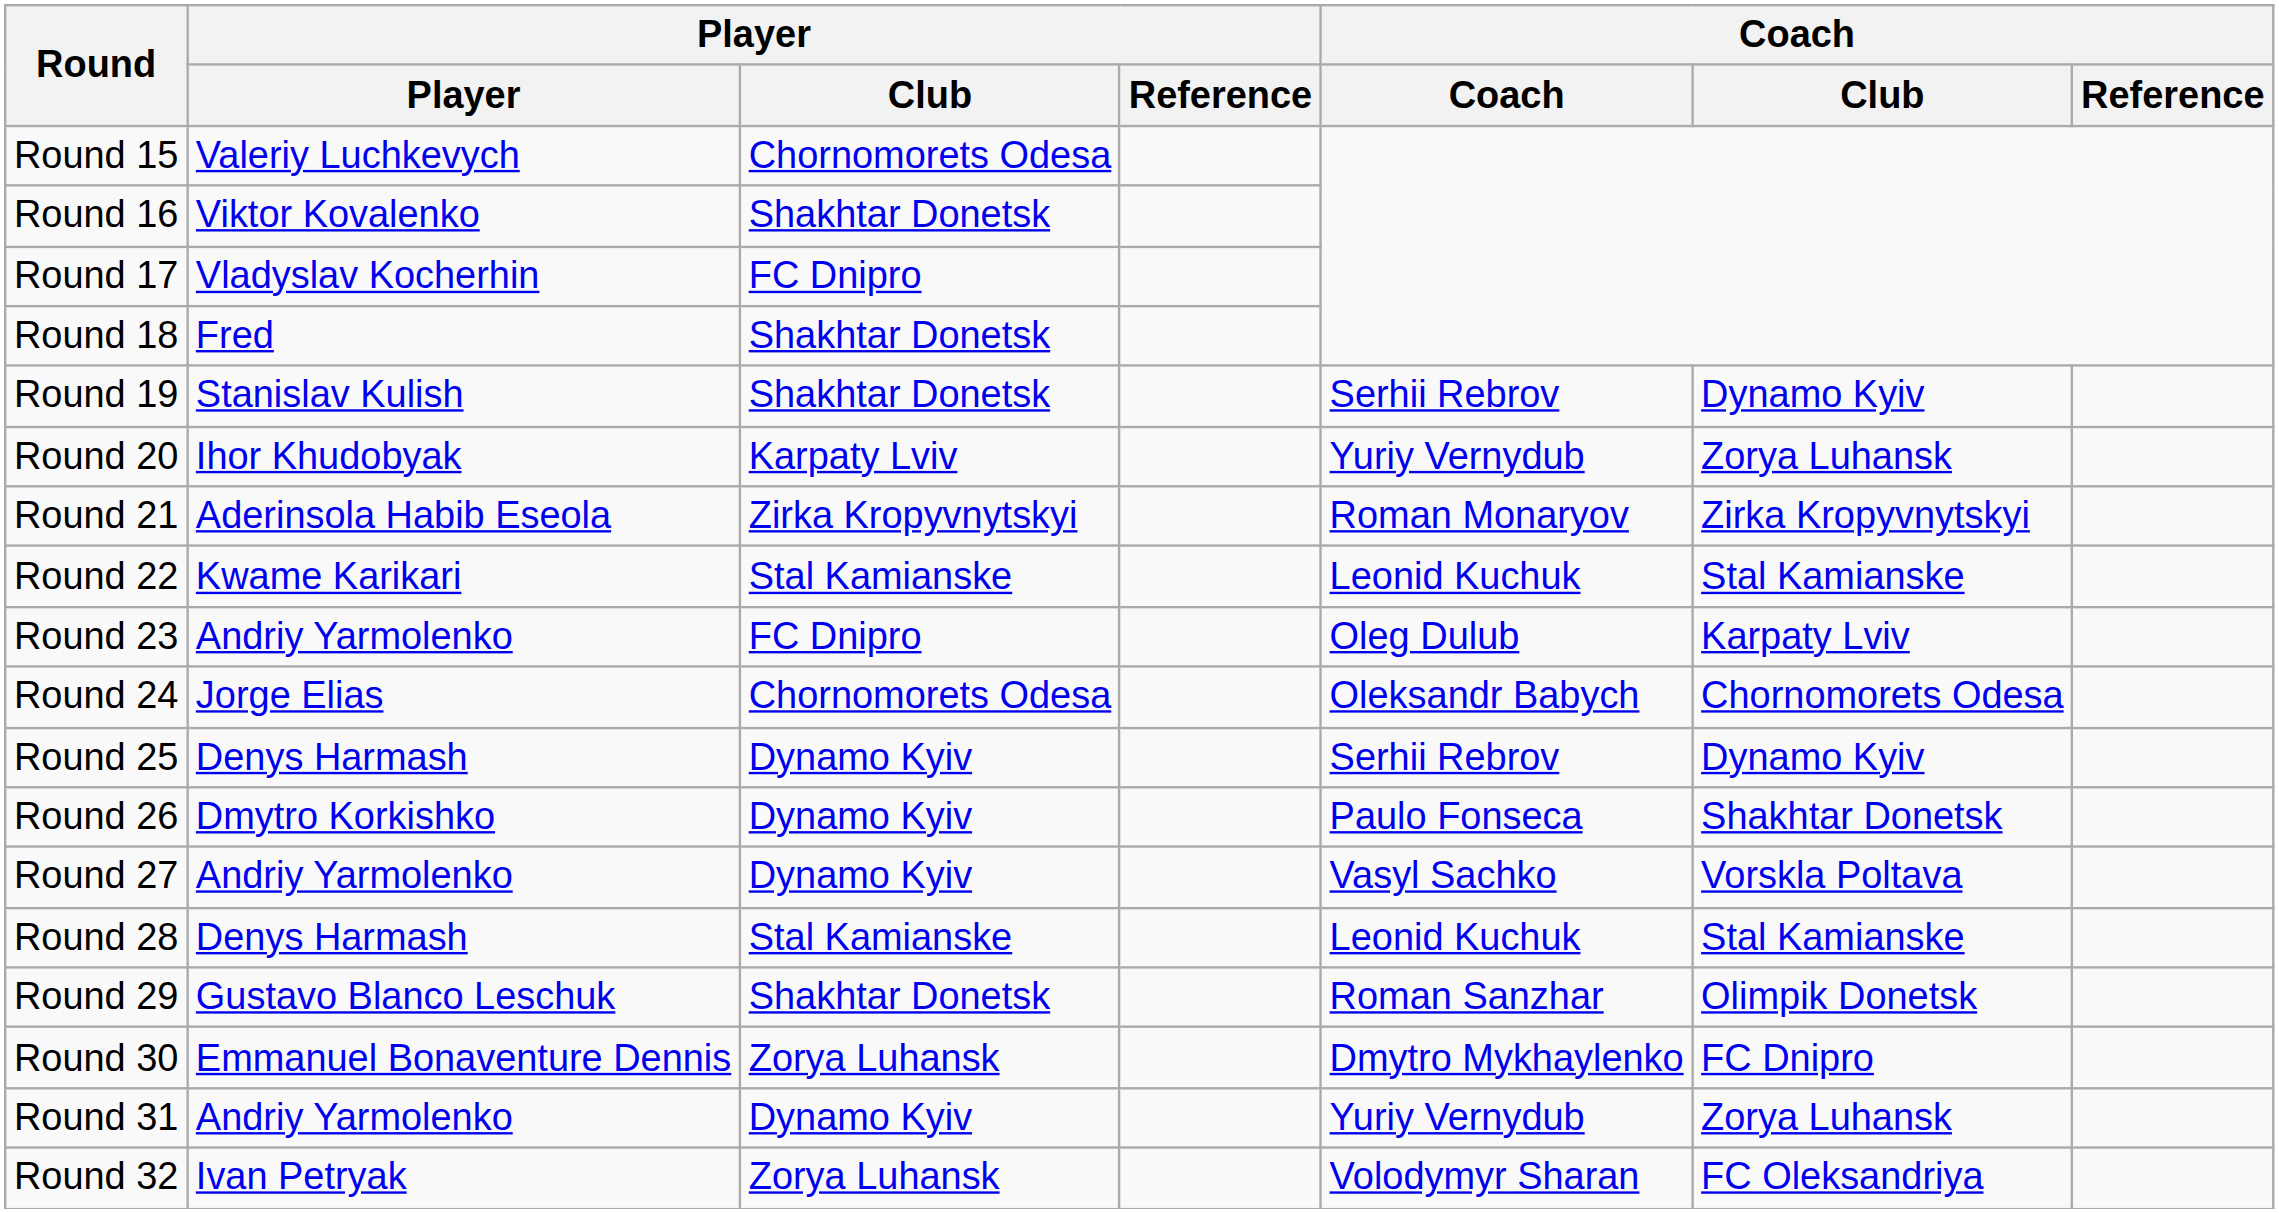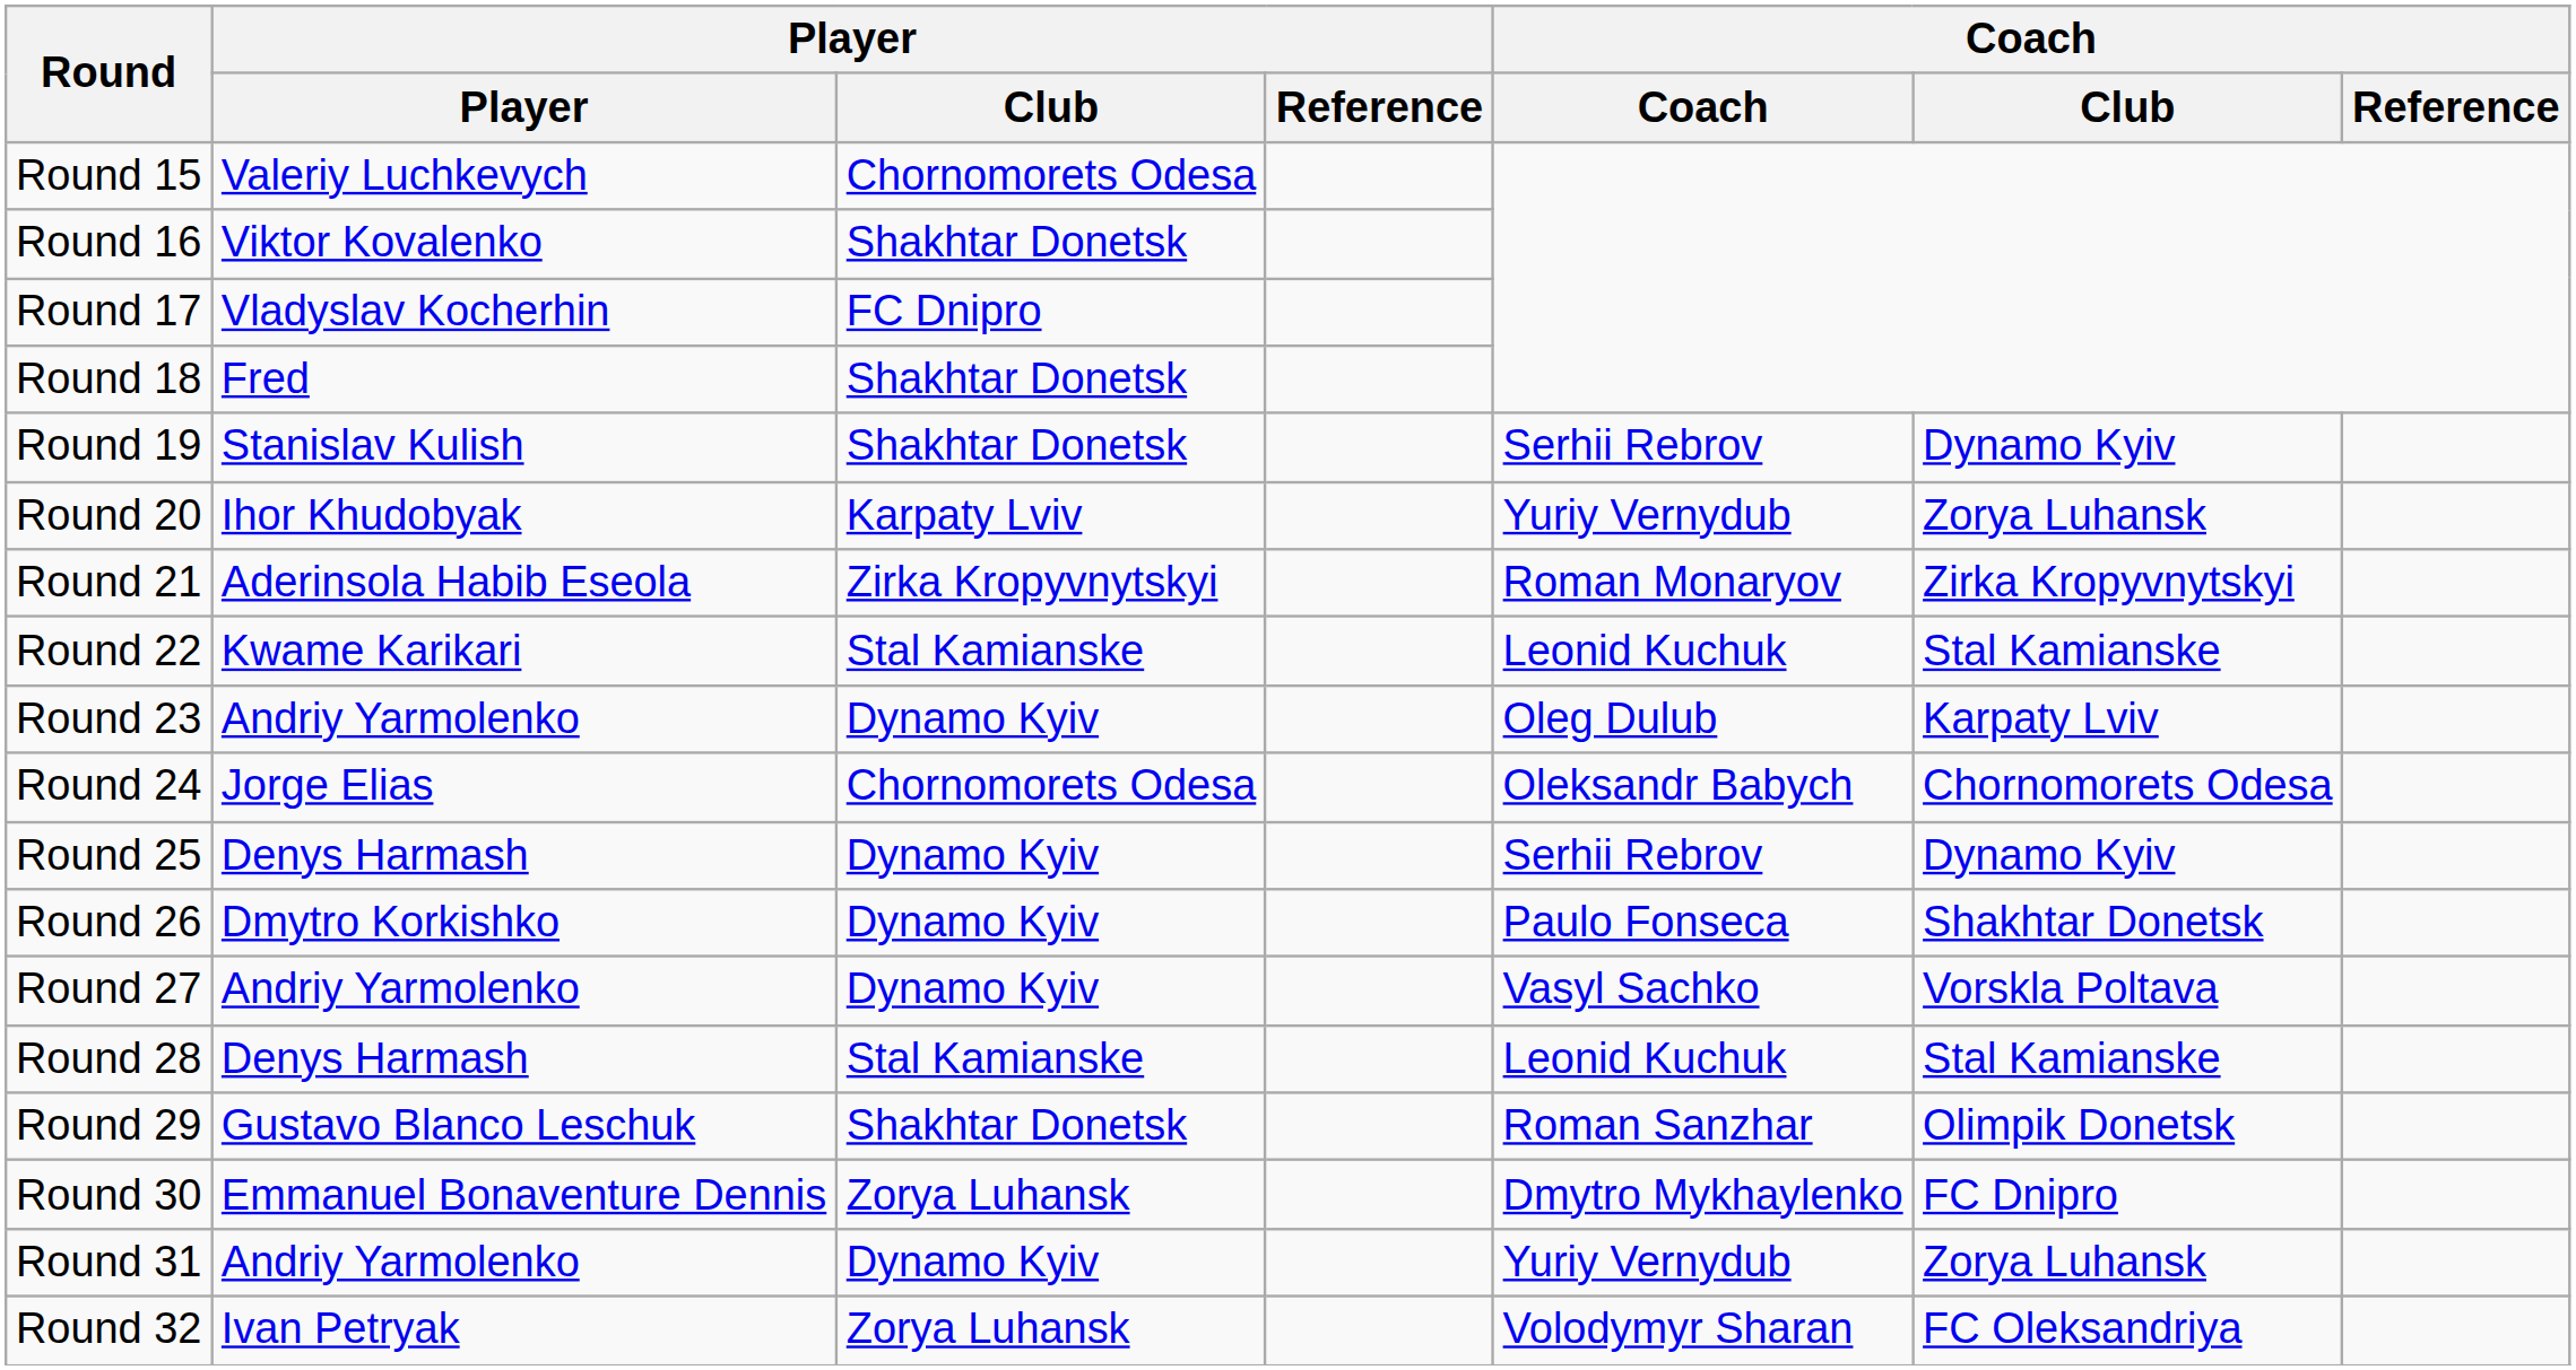 <table class="wikitable sortable" style="text-align:left;">
 <tr>
 <th rowspan="2">Round</th>
 <th colspan="3">Player</th>
 <th colspan="3">Coach</th>
 </tr>
 <tr>
 <th>Player</th>
 <th>Club</th>
 <th>Reference</th>
 <th>Coach</th>
 <th>Club</th>
 <th>Reference</th>
 </tr>
 <tr>
 <td>Round 15</td>
 <td> <a href='#'>Valeriy Luchkevych</a></td>
 <td><a href='#'>Chornomorets Odesa</a></td>
 <td align=center></td>
 </tr>
 <tr>
 <td>Round 16</td>
 <td> <a href='#'>Viktor Kovalenko</a></td>
 <td><a href='#'>Shakhtar Donetsk</a></td>
 <td align=center></td>
 </tr>
 <tr>
 <td>Round 17</td>
 <td> <a href='#'>Vladyslav Kocherhin</a></td>
 <td><a href='#'>FC Dnipro</a></td>
 <td align=center></td>
 </tr>
 <tr>
 <td>Round 18</td>
 <td> <a href='#'>Fred</a></td>
 <td><a href='#'>Shakhtar Donetsk</a></td>
 <td align=center></td>
 </tr>
 <tr>
 <td>Round 19</td>
 <td> <a href='#'>Stanislav Kulish</a></td>
 <td><a href='#'>Shakhtar Donetsk</a></td>
 <td align=center></td>
 <td> <a href='#'>Serhii Rebrov</a></td>
 <td><a href='#'>Dynamo Kyiv</a></td>
 <td align=center></td>
 </tr>
 <tr>
 <td>Round 20</td>
 <td> <a href='#'>Ihor Khudobyak</a></td>
 <td><a href='#'>Karpaty Lviv</a></td>
 <td align=center></td>
 <td> <a href='#'>Yuriy Vernydub</a></td>
 <td><a href='#'>Zorya Luhansk</a></td>
 <td align=center></td>
 </tr>
 <tr>
 <td>Round 21</td>
 <td> <a href='#'>Aderinsola Habib Eseola</a></td>
 <td><a href='#'>Zirka Kropyvnytskyi</a></td>
 <td align=center></td>
 <td> <a href='#'>Roman Monaryov</a></td>
 <td><a href='#'>Zirka Kropyvnytskyi</a></td>
 <td align=center></td>
 </tr>
 <tr>
 <td>Round 22</td>
 <td> <a href='#'>Kwame Karikari</a></td>
 <td><a href='#'>Stal Kamianske</a></td>
 <td align=center></td>
 <td> <a href='#'>Leonid Kuchuk</a></td>
 <td><a href='#'>Stal Kamianske</a></td>
 <td align=center></td>
 </tr>
 <tr>
 <td>Round 23</td>
 <td> <a href='#'>Andriy Yarmolenko</a></td>
-<td><a href='#'>FC Dnipro</a></td>
+<td><a href='#'>Dynamo Kyiv</a></td>
 <td align=center></td>
 <td> <a href='#'>Oleg Dulub</a></td>
 <td><a href='#'>Karpaty Lviv</a></td>
 <td align=center></td>
 </tr>
 <tr>
 <td>Round 24</td>
 <td> <a href='#'>Jorge Elias</a></td>
 <td><a href='#'>Chornomorets Odesa</a></td>
 <td align=center></td>
 <td> <a href='#'>Oleksandr Babych</a></td>
 <td><a href='#'>Chornomorets Odesa</a></td>
 <td align=center></td>
 </tr>
 <tr>
 <td>Round 25</td>
 <td> <a href='#'>Denys Harmash</a></td>
 <td><a href='#'>Dynamo Kyiv</a></td>
 <td align=center></td>
 <td> <a href='#'>Serhii Rebrov</a></td>
 <td><a href='#'>Dynamo Kyiv</a></td>
 <td align=center></td>
 </tr>
 <tr>
 <td>Round 26</td>
 <td> <a href='#'>Dmytro Korkishko</a></td>
 <td><a href='#'>Dynamo Kyiv</a></td>
 <td align=center></td>
 <td> <a href='#'>Paulo Fonseca</a></td>
 <td><a href='#'>Shakhtar Donetsk</a></td>
 <td align=center></td>
 </tr>
 <tr>
 <td>Round 27</td>
 <td> <a href='#'>Andriy Yarmolenko</a></td>
 <td><a href='#'>Dynamo Kyiv</a></td>
 <td align=center></td>
 <td> <a href='#'>Vasyl Sachko</a></td>
 <td><a href='#'>Vorskla Poltava</a></td>
 <td align=center></td>
 </tr>
 <tr>
 <td>Round 28</td>
 <td> <a href='#'>Denys Harmash</a></td>
 <td><a href='#'>Stal Kamianske</a></td>
 <td align=center></td>
 <td> <a href='#'>Leonid Kuchuk</a></td>
 <td><a href='#'>Stal Kamianske</a></td>
 <td align=center></td>
 </tr>
 <tr>
 <td>Round 29</td>
 <td> <a href='#'>Gustavo Blanco Leschuk</a></td>
 <td><a href='#'>Shakhtar Donetsk</a></td>
 <td align=center></td>
 <td> <a href='#'>Roman Sanzhar</a></td>
 <td><a href='#'>Olimpik Donetsk</a></td>
 <td align=center></td>
 </tr>
 <tr>
 <td>Round 30</td>
 <td> <a href='#'>Emmanuel Bonaventure Dennis</a></td>
 <td><a href='#'>Zorya Luhansk</a></td>
 <td align=center></td>
 <td> <a href='#'>Dmytro Mykhaylenko</a></td>
 <td><a href='#'>FC Dnipro</a></td>
 <td align=center></td>
 </tr>
 <tr>
 <td>Round 31</td>
 <td> <a href='#'>Andriy Yarmolenko</a></td>
 <td><a href='#'>Dynamo Kyiv</a></td>
 <td align=center></td>
 <td> <a href='#'>Yuriy Vernydub</a></td>
 <td><a href='#'>Zorya Luhansk</a></td>
 <td align=center></td>
 </tr>
 <tr>
 <td>Round 32</td>
 <td> <a href='#'>Ivan Petryak</a></td>
 <td><a href='#'>Zorya Luhansk</a></td>
 <td align=center></td>
 <td> <a href='#'>Volodymyr Sharan</a></td>
 <td><a href='#'>FC Oleksandriya</a></td>
 <td align=center></td>
 </tr>
 <tr>
 </tr>
 </table>
